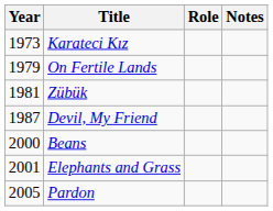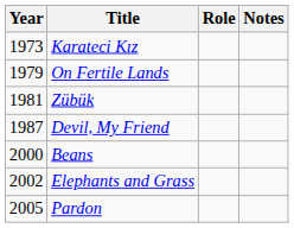 <table class="wikitable sortable">
 <tr>
 <th>Year</th>
 <th>Title</th>
 <th>Role</th>
 <th class="unsortable">Notes</th>
 </tr>
 <tr>
 <td>1973</td>
 <td><em><a href='#'>Karateci Kız</a></em></td>
 <td></td>
 <td></td>
 </tr>
 <tr>
 <td>1979</td>
 <td><em><a href='#'>On Fertile Lands</a></em></td>
 <td></td>
 <td></td>
 </tr>
 <tr>
 <td>1981</td>
 <td><em><a href='#'>Zübük</a></em></td>
 <td></td>
 <td></td>
 </tr>
 <tr>
 <td>1987</td>
 <td><em><a href='#'>Devil, My Friend</a></em></td>
 <td></td>
 <td></td>
 </tr>
 <tr>
 <td>2000</td>
 <td><em><a href='#'>Beans</a></em></td>
 <td></td>
 <td></td>
 </tr>
 <tr>
-<td>2001</td>
+<td>2002</td>
 <td><em><a href='#'>Elephants and Grass</a></em></td>
 <td></td>
 <td></td>
 </tr>
 <tr>
 <td>2005</td>
 <td><em><a href='#'>Pardon</a></em></td>
 <td></td>
 <td></td>
 </tr>
 </table>
